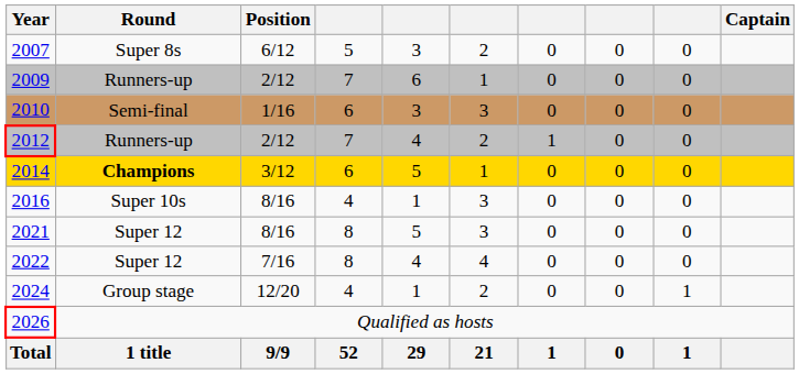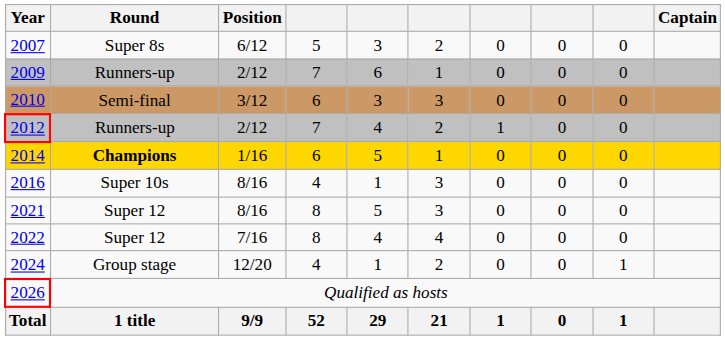 <table class="wikitable" style="text-align:center">
 <tr>
 <th scope=col>Year</th>
 <th width=150>Round</th>
 <th width=50>Position</th>
 <th width=50></th>
 <th width=50></th>
 <th width=50></th>
 <th width=50></th>
 <th width=50></th>
 <th width=50></th>
 <th width=50>Captain</th>
 </tr>
 <tr>
 <td> <a href='#'>2007</a></td>
 <td>Super 8s</td>
 <td>6/12</td>
 <td>5</td>
 <td>3</td>
 <td>2</td>
 <td>0</td>
 <td>0</td>
 <td>0</td>
 <td></td>
 </tr>
 <tr style="background:silver">
 <td> <a href='#'>2009</a></td>
 <td>Runners-up</td>
 <td>2/12</td>
 <td>7</td>
 <td>6</td>
 <td>1</td>
 <td>0</td>
 <td>0</td>
 <td>0</td>
 <td></td>
 </tr>
 <tr style="background:#c96">
 <td> <a href='#'>2010</a></td>
 <td>Semi-final</td>
-<td>1/16</td>
+<td>3/12</td>
 <td>6</td>
 <td>3</td>
 <td>3</td>
 <td>0</td>
 <td>0</td>
 <td>0</td>
 <td></td>
 </tr>
 <tr style="background:silver">
 <td style="border:2px solid red"> <a href='#'>2012</a></td>
 <td>Runners-up</td>
 <td>2/12</td>
 <td>7</td>
 <td>4</td>
 <td>2</td>
 <td>1</td>
 <td>0</td>
 <td>0</td>
 <td></td>
 </tr>
 <tr style="background:gold">
 <td> <a href='#'>2014</a></td>
 <td><strong>Champions</strong></td>
-<td>3/12</td>
+<td>1/16</td>
 <td>6</td>
 <td>5</td>
 <td>1</td>
 <td>0</td>
 <td>0</td>
 <td>0</td>
 <td></td>
 </tr>
 <tr>
 <td> <a href='#'>2016</a></td>
 <td>Super 10s</td>
 <td>8/16</td>
 <td>4</td>
 <td>1</td>
 <td>3</td>
 <td>0</td>
 <td>0</td>
 <td>0</td>
 <td></td>
 </tr>
 <tr>
 <td>  <a href='#'>2021</a></td>
 <td>Super 12</td>
 <td>8/16</td>
 <td>8</td>
 <td>5</td>
 <td>3</td>
 <td>0</td>
 <td>0</td>
 <td>0</td>
 <td></td>
 </tr>
 <tr>
 <td> <a href='#'>2022</a></td>
 <td>Super 12</td>
 <td>7/16</td>
 <td>8</td>
 <td>4</td>
 <td>4</td>
 <td>0</td>
 <td>0</td>
 <td>0</td>
 <td></td>
 </tr>
 <tr>
 <td>  <a href='#'>2024</a></td>
 <td>Group stage</td>
 <td>12/20</td>
 <td>4</td>
 <td>1</td>
 <td>2</td>
 <td>0</td>
 <td>0</td>
 <td>1</td>
 <td></td>
 </tr>
 <tr>
 <td style="border:2px solid red">  <a href='#'>2026</a></td>
 <td colspan=9><em>Qualified as hosts</em></td>
 </tr>
 <tr>
 <th>Total</th>
 <th>1 title</th>
 <th>9/9</th>
 <th>52</th>
 <th>29</th>
 <th>21</th>
 <th>1</th>
 <th>0</th>
 <th>1</th>
 <th></th>
 </tr>
 </table>
